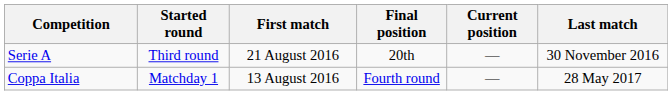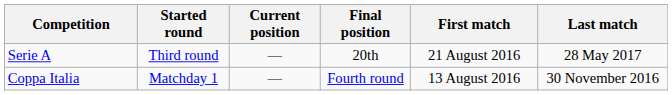 <table class="wikitable" style="text-align:center; width:730px;">
 <tr>
 <th style="text-align:center; width:150px;">Competition</th>
 <th style="text-align:center; width:100px;">Started round</th>
+<th style="text-align:center; width:100px;">Current <br> position</th>
+<th style="text-align:center; width:100px;">Final <br> position</th>
 <th style="text-align:center; width:150px;">First match</th>
-<th style="text-align:center; width:100px;">Final <br> position</th>
-<th style="text-align:center; width:100px;">Current <br> position</th>
 <th style="text-align:center; width:150px;">Last match</th>
 </tr>
 <tr>
 <td style="text-align:left;"><a href='#'>Serie A</a></td>
 <td><a href='#'>Third round</a></td>
+<td>—</td>
+<td>20th</td>
 <td>21 August 2016</td>
-<td>20th</td>
-<td>—</td>
-<td>30 November 2016</td>
+<td>28 May 2017</td>
 </tr>
 <tr>
 <td style="text-align:left;"><a href='#'>Coppa Italia</a></td>
 <td><a href='#'>Matchday 1</a></td>
+<td>—</td>
+<td><a href='#'>Fourth round</a></td>
 <td>13 August 2016</td>
-<td><a href='#'>Fourth round</a></td>
-<td>—</td>
-<td>28 May 2017</td>
+<td>30 November 2016</td>
 </tr>
 </table>
